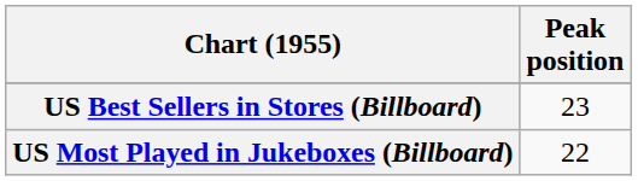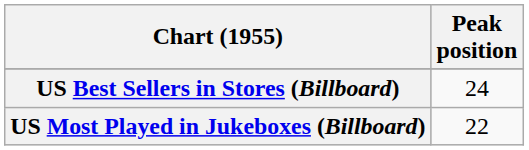 <table class="wikitable sortable plainrowheaders" style="text-align:center;">
 <tr>
 <th scope="col">Chart (1955)</th>
 <th scope="col">Peak<br>position</th>
 </tr>
 <tr>
 </tr>
 <tr>
 <th scope="row">US <a href='#'>Best Sellers in Stores</a> (<em>Billboard</em>)</th>
-<td align="center">23</td>
+<td align="center">24</td>
 </tr>
 <tr>
 <th scope="row">US <a href='#'>Most Played in Jukeboxes</a> (<em>Billboard</em>)</th>
 <td align="center">22</td>
 </tr>
 </table>
